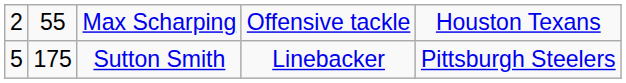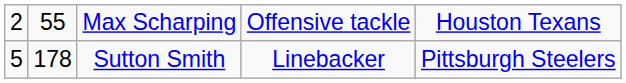 <table class="wikitable" style="text-align:center">
 <tr>
 <td>2</td>
 <td>55</td>
 <td><a href='#'>Max Scharping</a></td>
 <td><a href='#'>Offensive tackle</a></td>
 <td><a href='#'>Houston Texans</a></td>
 </tr>
 <tr>
 <td>5</td>
-<td>175</td>
+<td>178</td>
 <td><a href='#'>Sutton Smith</a></td>
 <td><a href='#'>Linebacker</a></td>
 <td><a href='#'>Pittsburgh Steelers</a></td>
 </tr>
 </table>
